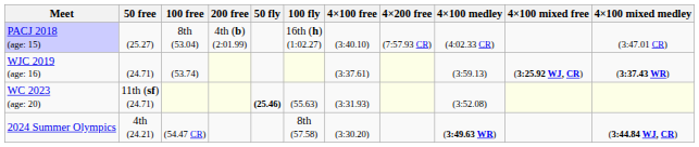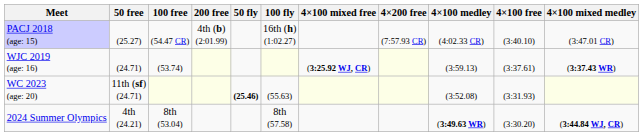 <table class="sortable wikitable">
 <tr>
 <th>Meet</th>
 <th class="unsortable">50 free</th>
 <th class="unsortable">100 free</th>
 <th class="unsortable">200 free</th>
 <th class="unsortable">50 fly</th>
 <th class="unsortable">100 fly</th>
-<th class="unsortable">4×100 free</th>
+<th class="unsortable">4×100 mixed free</th>
 <th class="unsortable">4×200 free</th>
 <th class="unsortable">4×100 medley</th>
-<th class="unsortable">4×100 mixed free</th>
+<th class="unsortable">4×100 free</th>
 <th class="unsortable">4×100 mixed medley</th>
 </tr>
 <tr>
 <td style="background:#ccccff"><a href='#'>PACJ 2018</a><br><small>(age: 15)</small></td>
 <td align="center"><br><small>(25.27)</small></td>
-<td align="center">8th <br><small>(53.04)</small></td>
+<td align="center"><br><small>(54.47 <a href='#'>CR</a>)</small></td>
 <td align="center">4th (<strong>b</strong>) <br><small>(2:01.99)</small></td>
 <td></td>
 <td align="center">16th (<strong>h</strong>) <br><small>(1:02.27)</small></td>
-<td align="center"><br><small>(3:40.10)</small></td>
+<td></td>
 <td align="center"><br><small>(7:57.93 <a href='#'>CR</a>)</small></td>
 <td align="center"><br><small>(4:02.33 <a href='#'>CR</a>)</small></td>
-<td></td>
+<td align="center"><br><small>(3:40.10)</small></td>
 <td align="center"><br><small>(3:47.01 <a href='#'>CR</a>)</small></td>
 </tr>
 <tr>
 <td><a href='#'>WJC 2019</a><br><small>(age: 16)</small></td>
 <td align="center"><br><small>(24.71)</small></td>
 <td align="center"><br><small>(53.74)</small></td>
 <td style="background:#fdffe7"></td>
 <td></td>
 <td style="background:#fdffe7"></td>
-<td align="center"><br><small>(3:37.61)</small></td>
+<td align="center"><br><small>(<strong>3:25.92 <a href='#'>WJ</a>, <a href='#'>CR</a></strong>)</small></td>
 <td style="background:#fdffe7"></td>
 <td align="center"><br><small>(3:59.13)</small></td>
-<td align="center"><br><small>(<strong>3:25.92 <a href='#'>WJ</a>, <a href='#'>CR</a></strong>)</small></td>
+<td align="center"><br><small>(3:37.61)</small></td>
 <td align="center"> <br><small>(<strong>3:37.43 <a href='#'>WR</a></strong>)</small></td>
 </tr>
 <tr>
 <td><a href='#'>WC 2023</a><br><small>(age: 20)</small></td>
 <td align="center">11th (<strong>sf</strong>) <br><small>(24.71)</small></td>
 <td style="background:#fdffe7"></td>
 <td style="background:#fdffe7"></td>
 <td align="center"><strong><br><small>(25.46)</small></strong></td>
 <td align="center"> <br><small>(55.63)</small></td>
-<td align="center"><br><small>(3:31.93)</small></td>
+<td style="background:#fdffe7"></td>
 <td style="background:#fdffe7"></td>
 <td align="center"><br><small>(3:52.08)</small></td>
-<td style="background:#fdffe7"></td>
+<td align="center"><br><small>(3:31.93)</small></td>
 <td style="background:#fdffe7"></td>
 </tr>
 <tr>
 <td><a href='#'>2024 Summer Olympics</a></td>
 <td align="center">4th <br><small>(24.21)</small></td>
-<td align="center"><br><small>(54.47 <a href='#'>CR</a>)</small></td>
+<td align="center">8th <br><small>(53.04)</small></td>
 <td></td>
 <td></td>
 <td align="center">8th<br><small>(57.58)</small></td>
-<td align="center"> <br><small>(3:30.20)</small></td>
+<td></td>
 <td></td>
 <td align="center"> <br><small>(<strong>3:49.63 <a href='#'>WR</a></strong>)</small></td>
-<td></td>
+<td align="center"> <br><small>(3:30.20)</small></td>
 <td align="center"><br><small>(<strong>3:44.84 <a href='#'>WJ</a>, <a href='#'>CR</a></strong>)</small></td>
 </tr>
 </table>
